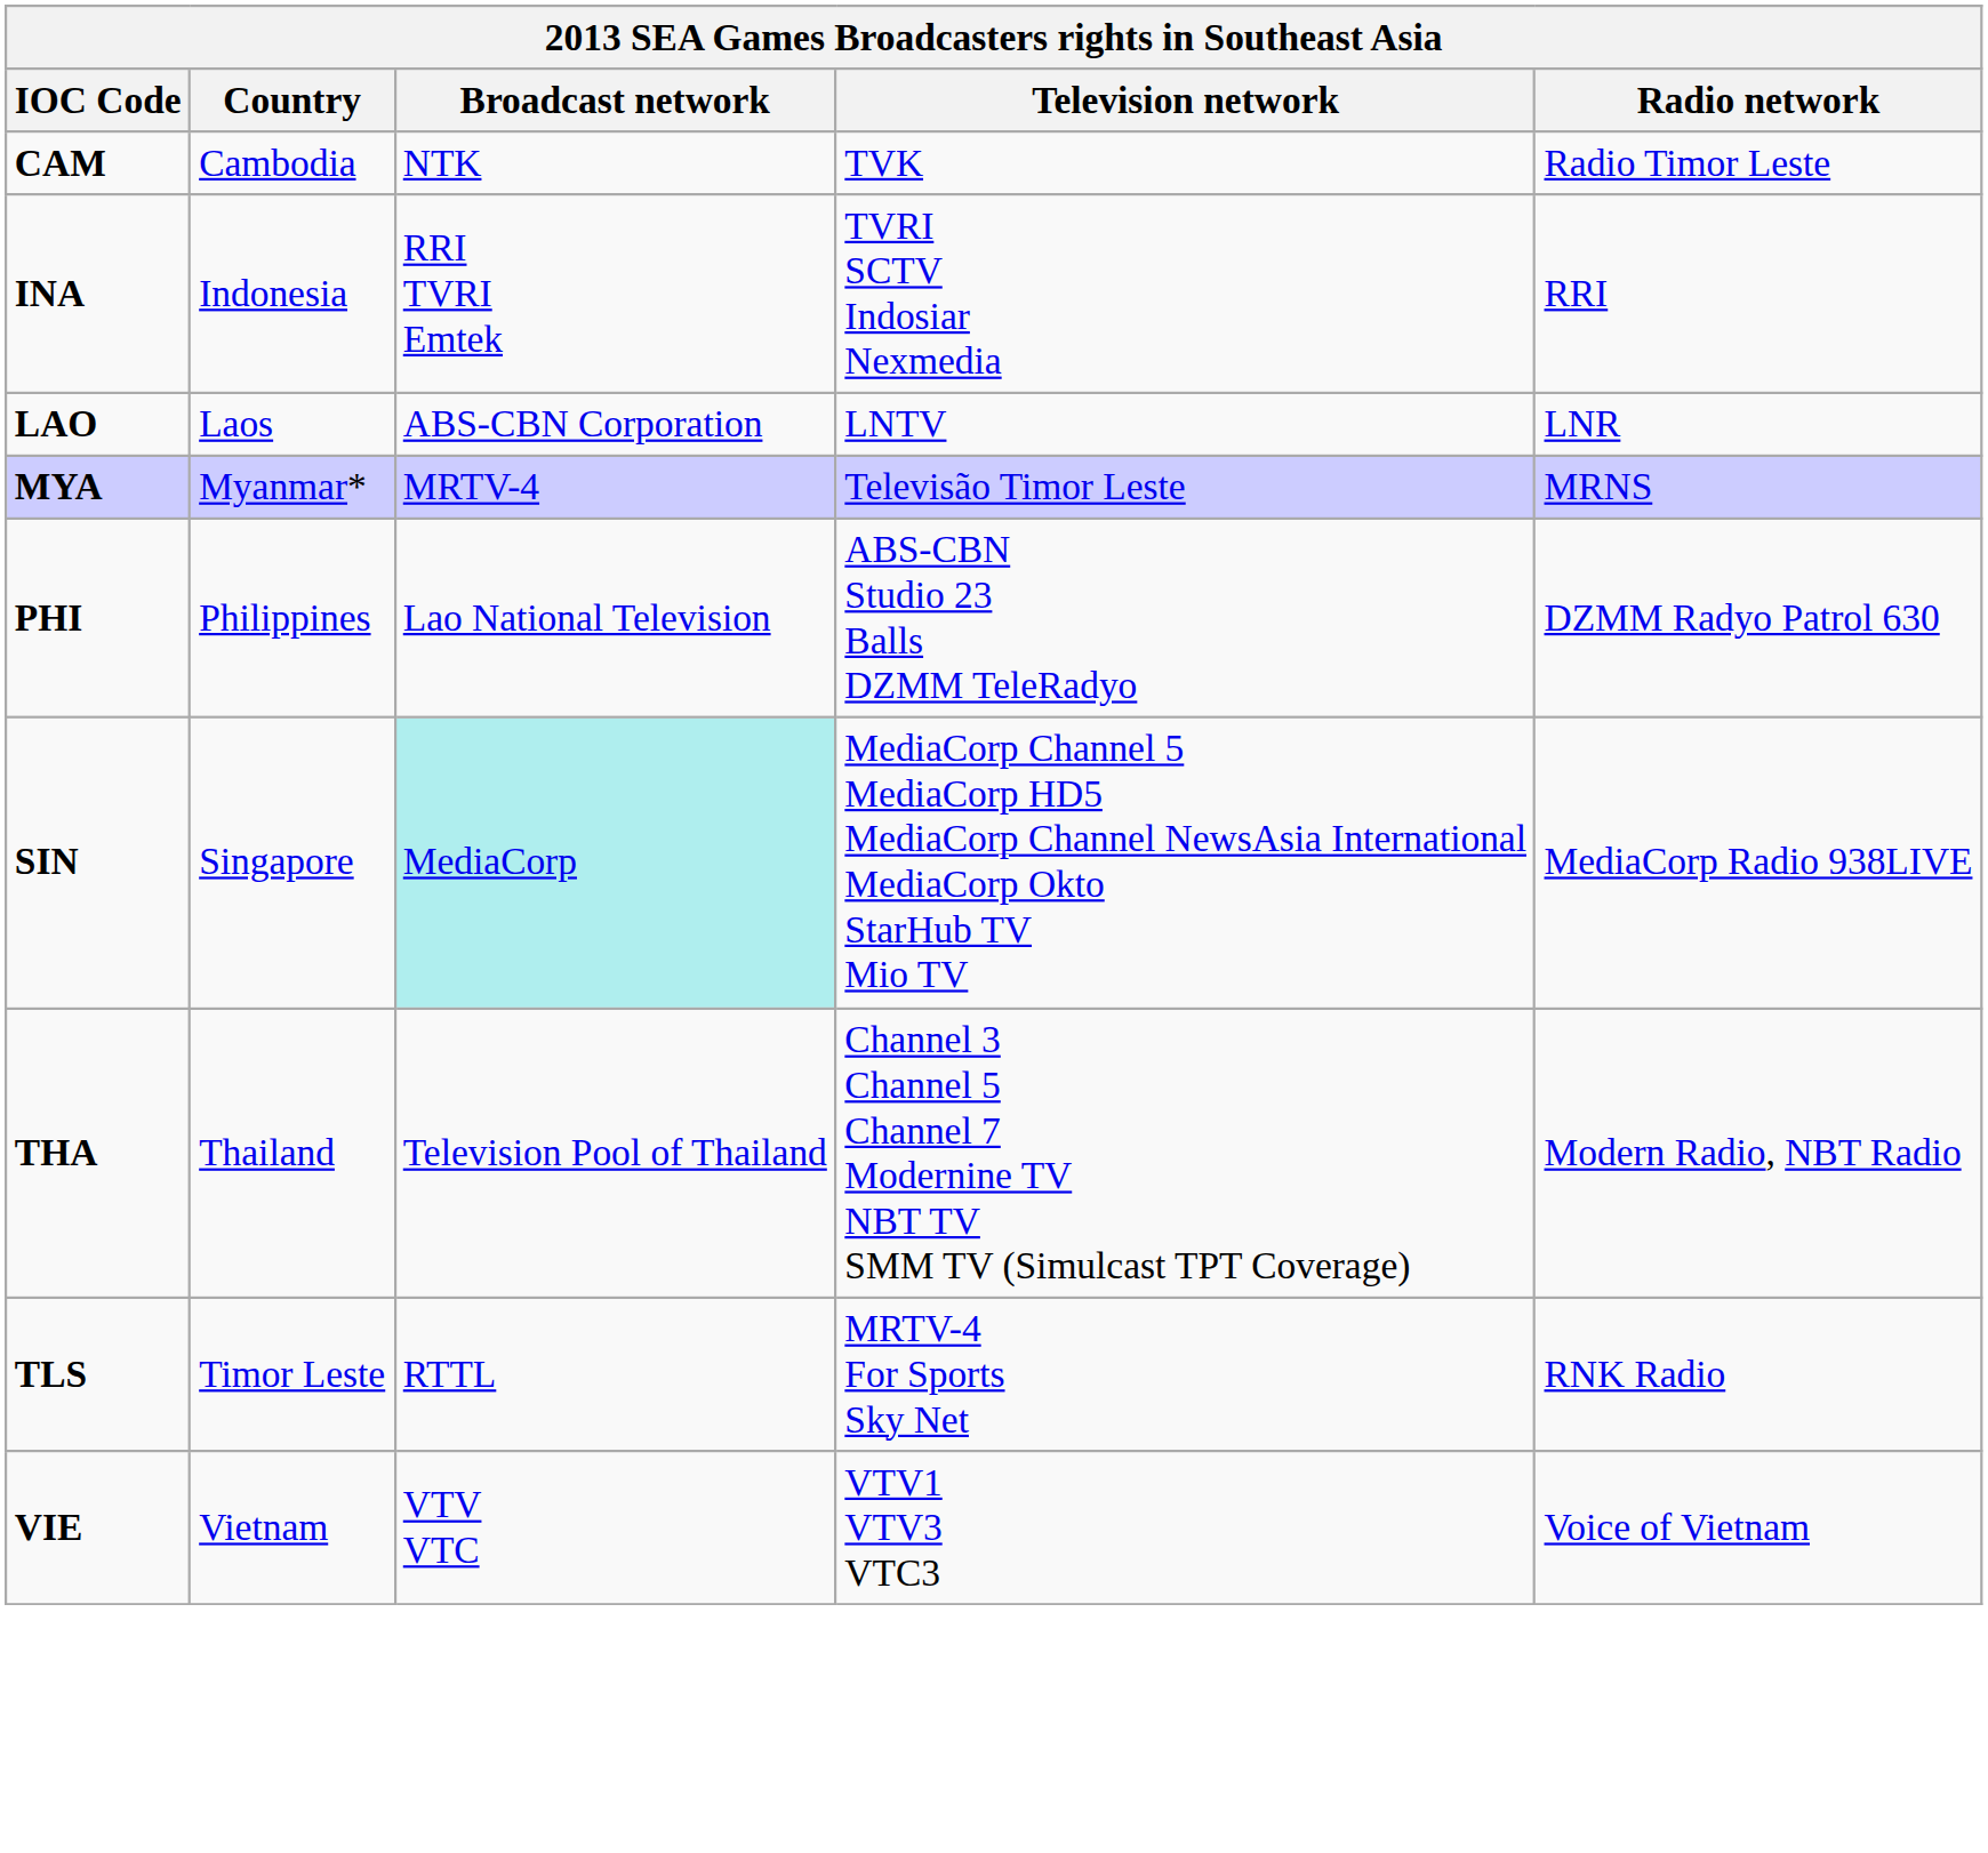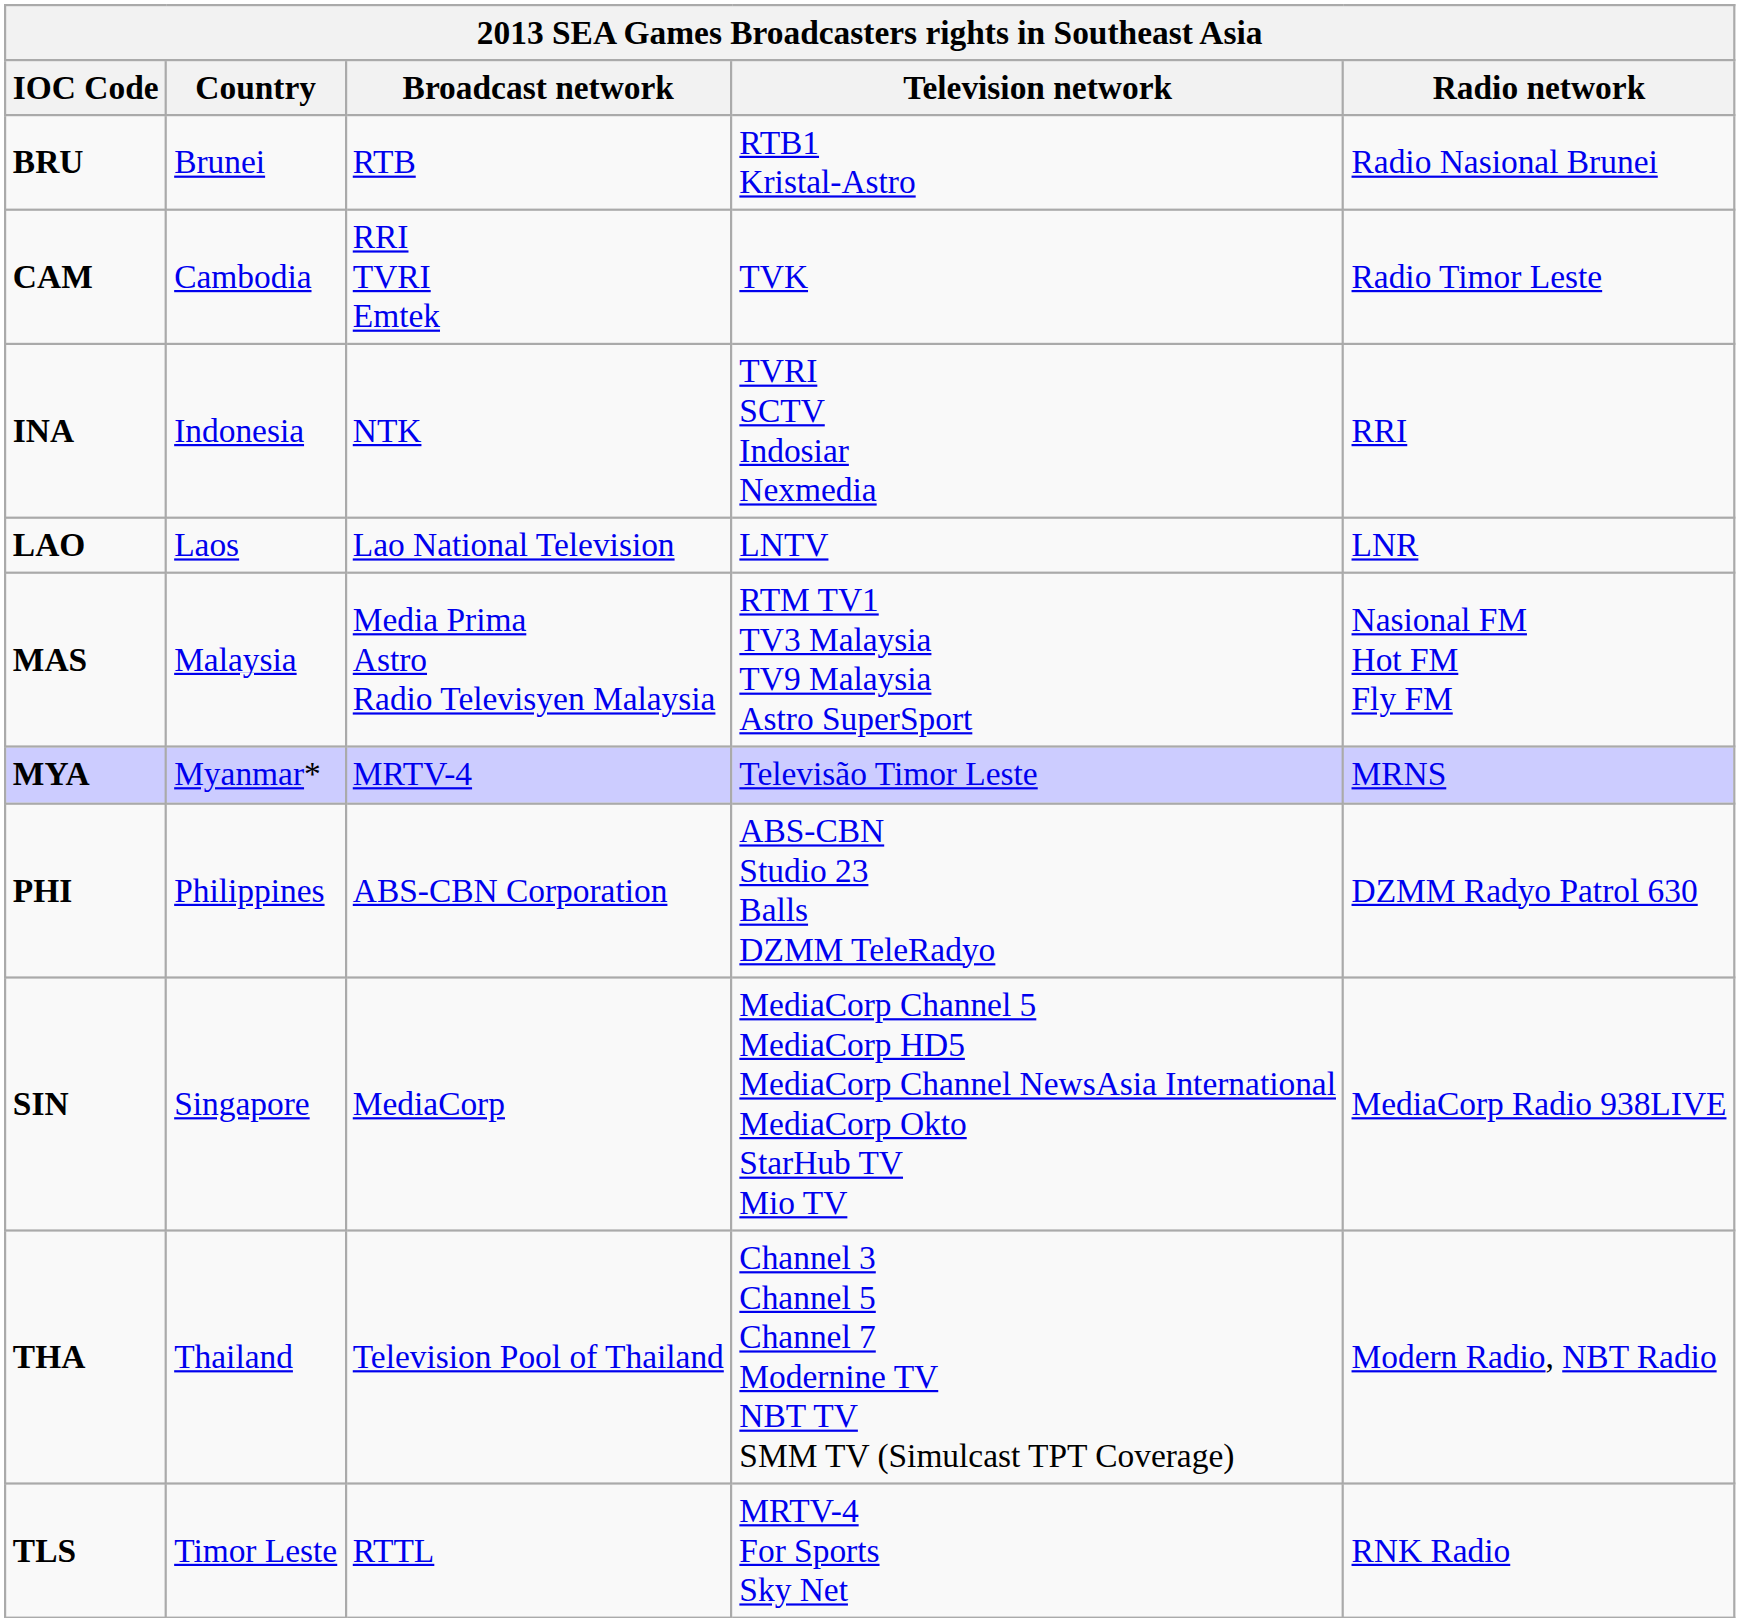 <table class="wikitable" style="font-size:95%; text-align:left">
 <tr>
 <th colspan=5>2013 SEA Games Broadcasters rights in Southeast Asia</th>
 </tr>
 <tr>
 <th>IOC Code</th>
 <th>Country</th>
 <th>Broadcast network</th>
 <th>Television network</th>
 <th>Radio network</th>
 </tr>
 <tr>
+<td align=left><strong>BRU</strong></td>
+<td align=left> <a href='#'>Brunei</a></td>
+<td><a href='#'>RTB</a></td>
+<td><a href='#'>RTB1</a><br><a href='#'>Kristal-Astro</a></td>
+<td><a href='#'>Radio Nasional Brunei</a></td>
+</tr>
+<tr>
 <td align=left><strong>CAM</strong></td>
 <td align=left> <a href='#'>Cambodia</a></td>
-<td><a href='#'>NTK</a></td>
+<td><a href='#'>RRI</a><br><a href='#'>TVRI</a><br><a href='#'>Emtek</a></td>
 <td><a href='#'>TVK</a></td>
 <td><a href='#'>Radio Timor Leste</a></td>
 </tr>
 <tr>
 <td align=left><strong>INA</strong></td>
 <td align=left> <a href='#'>Indonesia</a></td>
-<td><a href='#'>RRI</a><br><a href='#'>TVRI</a><br><a href='#'>Emtek</a></td>
+<td><a href='#'>NTK</a></td>
 <td><a href='#'>TVRI</a><br><a href='#'>SCTV</a><br><a href='#'>Indosiar</a><br><a href='#'>Nexmedia</a></td>
 <td><a href='#'>RRI</a></td>
 </tr>
 <tr>
 <td align=left><strong>LAO</strong></td>
 <td align=left> <a href='#'>Laos</a></td>
-<td><a href='#'>ABS-CBN Corporation</a></td>
+<td><a href='#'>Lao National Television</a></td>
 <td><a href='#'>LNTV</a></td>
 <td><a href='#'>LNR</a></td>
+</tr>
+<tr>
+<td align=left><strong>MAS</strong></td>
+<td align=left> <a href='#'>Malaysia</a></td>
+<td><a href='#'>Media Prima</a><br><a href='#'>Astro</a><br><a href='#'>Radio Televisyen Malaysia</a></td>
+<td><a href='#'>RTM TV1</a><br><a href='#'>TV3 Malaysia</a><br><a href='#'>TV9 Malaysia</a><br><a href='#'>Astro SuperSport</a></td>
+<td><a href='#'>Nasional FM</a><br><a href='#'>Hot FM</a><br><a href='#'>Fly FM</a></td>
 </tr>
 <tr style="background:#ccf;">
 <td align=left><strong>MYA</strong></td>
 <td align=left> <a href='#'>Myanmar</a>*</td>
 <td><a href='#'>MRTV-4</a></td>
 <td><a href='#'>Televisão Timor Leste</a></td>
 <td><a href='#'>MRNS</a></td>
 </tr>
 <tr>
 <td align=left><strong>PHI</strong></td>
 <td align=left> <a href='#'>Philippines</a></td>
-<td><a href='#'>Lao National Television</a></td>
+<td><a href='#'>ABS-CBN Corporation</a></td>
 <td><a href='#'>ABS-CBN</a><br><a href='#'>Studio 23</a><br><a href='#'>Balls</a><br><a href='#'>DZMM TeleRadyo</a></td>
 <td><a href='#'>DZMM Radyo Patrol 630</a></td>
 </tr>
 <tr>
 <td align=left><strong>SIN</strong></td>
 <td align=left> <a href='#'>Singapore</a></td>
-<td style="background: paleturquoise;"><a href='#'>MediaCorp</a></td>
+<td><a href='#'>MediaCorp</a></td>
 <td><a href='#'>MediaCorp Channel 5</a><br><a href='#'>MediaCorp HD5</a><br><a href='#'>MediaCorp Channel NewsAsia International</a><br><a href='#'>MediaCorp Okto</a><br><a href='#'>StarHub TV</a><br><a href='#'>Mio TV</a></td>
 <td><a href='#'>MediaCorp Radio 938LIVE</a></td>
 </tr>
 <tr>
 <td align=left><strong>THA</strong></td>
 <td align=left> <a href='#'>Thailand</a></td>
 <td><a href='#'>Television Pool of Thailand</a></td>
 <td><a href='#'>Channel 3</a><br><a href='#'>Channel 5</a><br><a href='#'>Channel 7</a><br><a href='#'>Modernine TV</a><br><a href='#'>NBT TV</a> <br>SMM TV (Simulcast TPT Coverage)</td>
 <td><a href='#'>Modern Radio</a>, <a href='#'>NBT Radio</a></td>
 </tr>
 <tr>
 <td align=left><strong>TLS</strong></td>
 <td align=left> <a href='#'>Timor Leste</a></td>
 <td><a href='#'>RTTL</a></td>
 <td><a href='#'>MRTV-4</a><br><a href='#'>For Sports</a><br><a href='#'>Sky Net</a></td>
 <td><a href='#'>RNK Radio</a></td>
 </tr>
-<tr>
-<td align=left><strong>VIE</strong></td>
-<td align=left> <a href='#'>Vietnam</a></td>
-<td><a href='#'>VTV</a><br><a href='#'>VTC</a></td>
-<td><a href='#'>VTV1</a><br><a href='#'>VTV3</a><br>VTC3</td>
-<td><a href='#'>Voice of Vietnam</a></td>
-</tr>
 </table>
